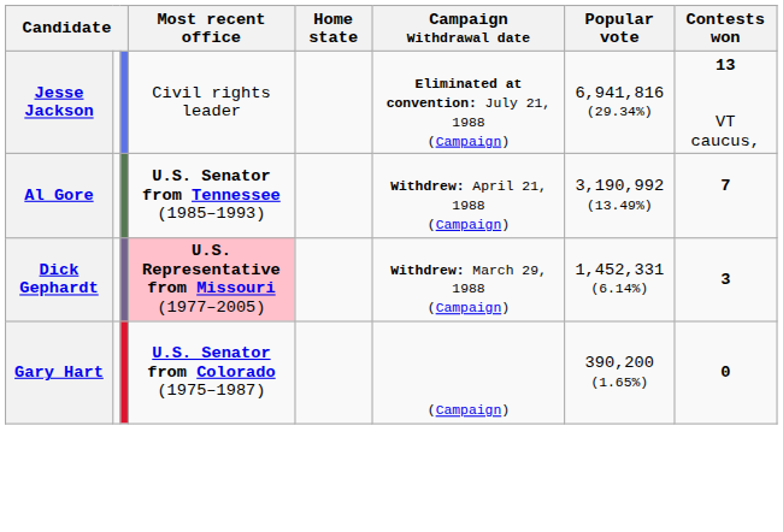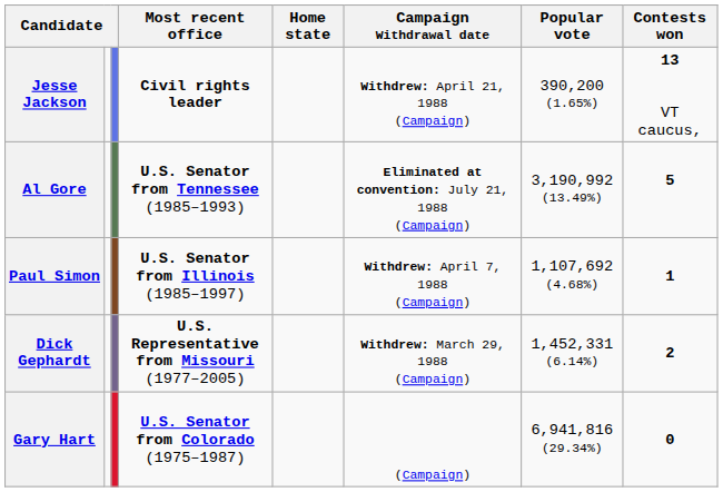 <table class="wikitable sortable" style="text-align:center;">
 <tr>
 <th colspan="3">Candidate</th>
 <th class="unsortable">Most recent office</th>
 <th>Home state</th>
 <th data-sort-type="date">Campaign<br><small>Withdrawal date</small></th>
 <th>Popular vote</th>
 <th>Contests won</th>
 </tr>
 <tr>
 <th scope="row" data-sort-value="Jackson"><a href='#'>Jesse Jackson</a></th>
 <td></td>
 <td style="background:#5d73e5;"></td>
-<td>Civil rights leader</td>
+<td><strong>Civil rights leader</strong></td>
 <td></td>
-<td data-sort-value="07-18-1988"><br><small><strong>Eliminated at convention:</strong> July 21, 1988</small><br><small>(<a href='#'>Campaign</a>)</small></td>
-<td data-sort-value="6,941,816">6,941,816 <br><small>(29.34%)</small></td>
+<td data-sort-value="03-19-1988"><br><small><strong>Withdrew:</strong> April 21, 1988</small><br><small>(<a href='#'>Campaign</a>)</small></td>
+<td data-sort-value="390,200">390,200 <br><small>(1.65%)</small></td>
 <td data-sort-value="13"><strong>13</strong><br><br><br>VT caucus, </td>
 </tr>
 <tr>
 <th scope="row" data-sort-value="Gore"><a href='#'>Al Gore</a></th>
 <td></td>
 <td style="background:#567953;"></td>
 <td><strong>U.S. Senator</strong><br><strong>from <a href='#'>Tennessee</a></strong><br>(1985–1993)</td>
 <td></td>
-<td data-sort-value="03-19-1988"><br><small><strong>Withdrew:</strong> April 21, 1988</small><br><small>(<a href='#'>Campaign</a>)</small></td>
+<td data-sort-value="07-18-1988"><br><small><strong>Eliminated at convention:</strong> July 21, 1988</small><br><small>(<a href='#'>Campaign</a>)</small></td>
 <td data-sort-value="3,190,992">3,190,992 <br><small>(13.49%)</small></td>
-<td data-sort-value="8"><strong>7</strong><br><br></td>
+<td data-sort-value="8"><strong>5</strong><br><br></td>
+</tr>
+<tr>
+<th scope="row" data-sort-value="Simon"><a href='#'>Paul Simon</a></th>
+<td></td>
+<td style="background:#7e4621;"></td>
+<td><strong>U.S. Senator</strong><br><strong>from <a href='#'>Illinois</a></strong><br>(1985–1997)</td>
+<td></td>
+<td data-sort-value="04-07-1988"><br><small><strong>Withdrew:</strong> April 7, 1988</small><br><small>(<a href='#'>Campaign</a>)</small></td>
+<td data-sort-value="1,107,692">1,107,692 <br><small>(4.68%)</small></td>
+<td data-sort-value="1"><strong>1</strong><br></td>
 </tr>
 <tr>
 <th scope="row" data-sort-value="Gephardt"><a href='#'>Dick Gephardt</a></th>
 <td></td>
 <td style="background:#73638c;"></td>
-<td style="background: pink;"><strong>U.S. Representative</strong><br><strong>from <a href='#'>Missouri</a></strong><br>(1977–2005)</td>
+<td><strong>U.S. Representative</strong><br><strong>from <a href='#'>Missouri</a></strong><br>(1977–2005)</td>
 <td></td>
 <td data-sort-value="03-29-1988"><br><small><strong>Withdrew:</strong> March 29, 1988</small><br><small>(<a href='#'>Campaign</a>)</small></td>
 <td data-sort-value="1,452,331">1,452,331 <br><small>(6.14%)</small></td>
-<td data-sort-value="3"><strong>3</strong><br></td>
+<td data-sort-value="3"><strong>2</strong><br></td>
 </tr>
 <tr>
 <th scope="row" data-sort-value="Hart"><a href='#'>Gary Hart</a></th>
 <td></td>
 <td style="background:#dc142f;"></td>
 <td><strong><a href='#'>U.S. Senator</a></strong><br><strong>from <a href='#'>Colorado</a></strong><br>(1975–1987)</td>
 <td></td>
 <td data-sort-value="03-12-1988"><br><small></small><br><small></small><br><small></small><br><small>(<a href='#'>Campaign</a>)</small></td>
-<td data-sort-value="390,200">390,200 <br><small>(1.65%)</small></td>
+<td data-sort-value="6,941,816">6,941,816 <br><small>(29.34%)</small></td>
 <td data-sort-value="0"><strong>0</strong></td>
 </tr>
 </table>
